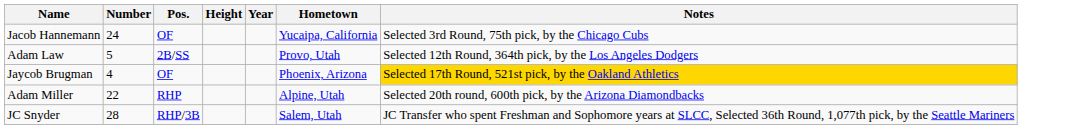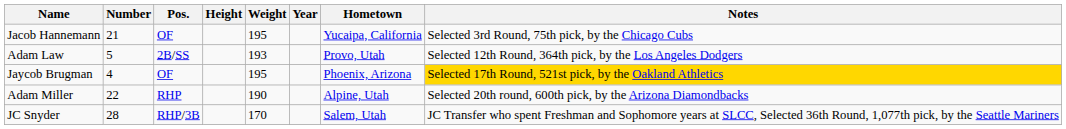 <table class="wikitable sortable" border="1">
 <tr>
 <th>Name</th>
 <th>Number</th>
 <th>Pos.</th>
 <th>Height</th>
+<th>Weight</th>
 <th>Year</th>
 <th>Hometown</th>
 <th class="unsortable">Notes</th>
 </tr>
 <tr>
 <td>Jacob Hannemann</td>
-<td>24</td>
+<td>21</td>
 <td><a href='#'>OF</a></td>
 <td></td>
+<td>195</td>
 <td></td>
 <td><a href='#'>Yucaipa, California</a></td>
 <td>Selected 3rd Round, 75th pick, by the <a href='#'>Chicago Cubs</a></td>
 </tr>
 <tr>
 <td>Adam Law</td>
 <td>5</td>
 <td><a href='#'>2B</a>/<a href='#'>SS</a></td>
 <td></td>
+<td>193</td>
 <td></td>
 <td><a href='#'>Provo, Utah</a></td>
 <td>Selected 12th Round, 364th pick, by the <a href='#'>Los Angeles Dodgers</a></td>
 </tr>
 <tr>
 <td>Jaycob Brugman</td>
 <td>4</td>
 <td><a href='#'>OF</a></td>
 <td></td>
+<td>195</td>
 <td></td>
 <td><a href='#'>Phoenix, Arizona</a></td>
 <td style="background: gold;">Selected 17th Round, 521st pick, by the <a href='#'>Oakland Athletics</a></td>
 </tr>
 <tr>
 <td>Adam Miller</td>
 <td>22</td>
 <td><a href='#'>RHP</a></td>
 <td></td>
+<td>190</td>
 <td></td>
 <td><a href='#'>Alpine, Utah</a></td>
 <td>Selected 20th round, 600th pick, by the <a href='#'>Arizona Diamondbacks</a></td>
 </tr>
 <tr>
 <td>JC Snyder</td>
 <td>28</td>
 <td><a href='#'>RHP</a>/<a href='#'>3B</a></td>
 <td></td>
+<td>170</td>
 <td></td>
 <td><a href='#'>Salem, Utah</a></td>
 <td>JC Transfer who spent Freshman and Sophomore years at <a href='#'>SLCC</a>, Selected 36th Round, 1,077th pick, by the <a href='#'>Seattle Mariners</a></td>
 </tr>
 </table>
